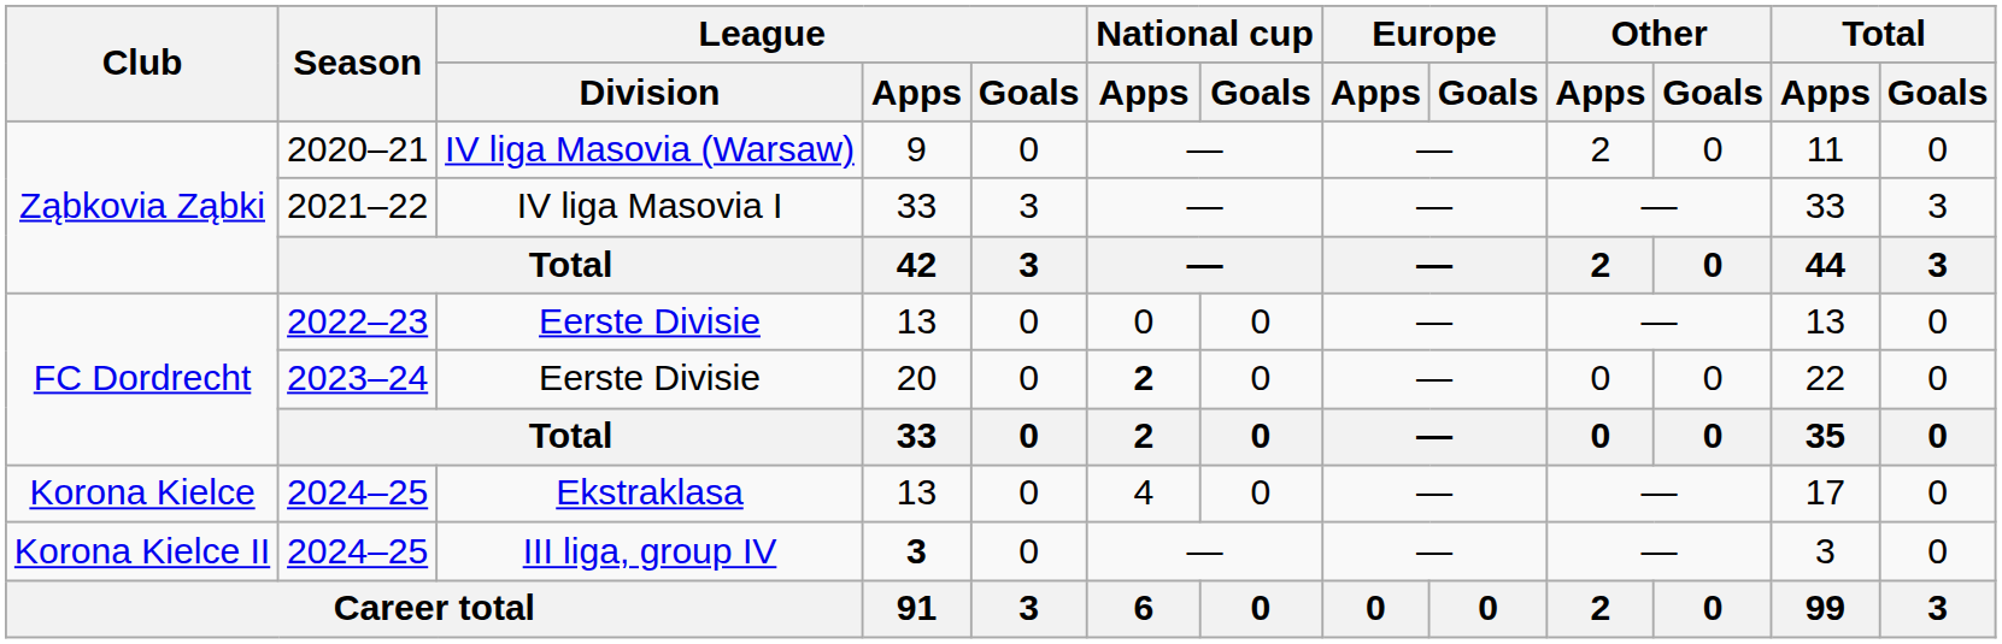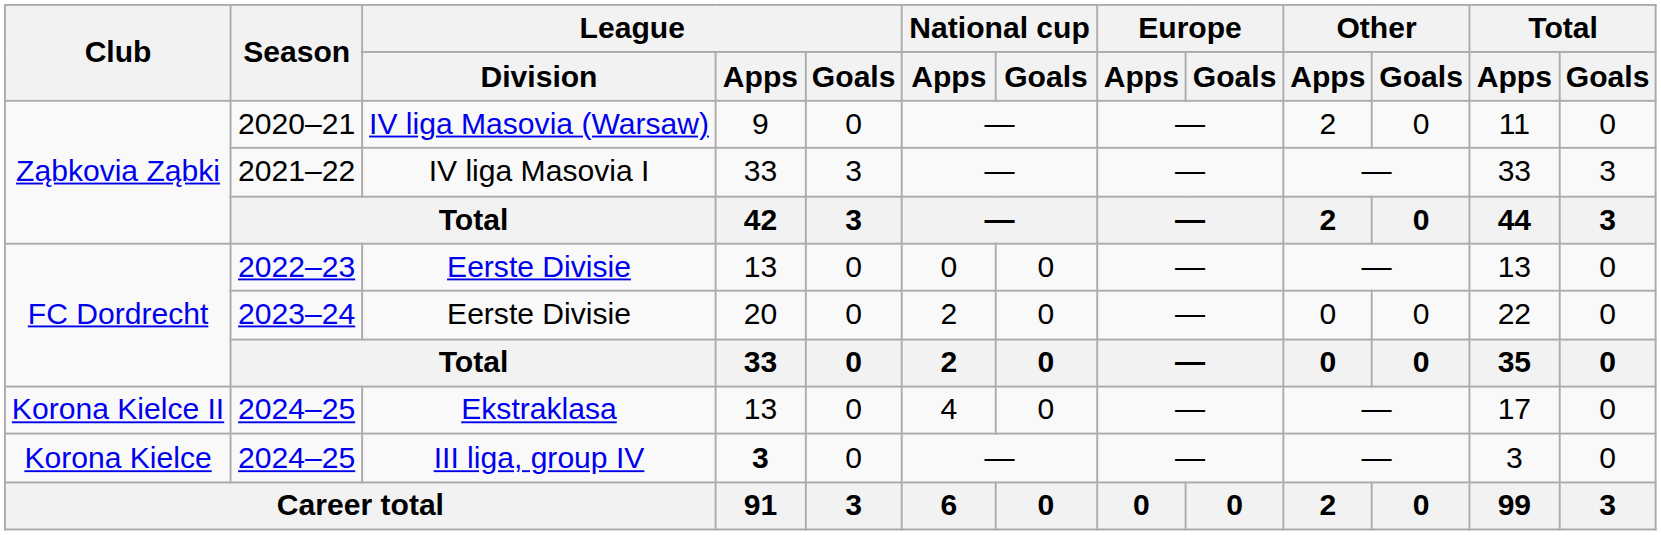 <table class="wikitable" style="text-align: center;">
 <tr>
 <th rowspan="2">Club</th>
 <th rowspan="2">Season</th>
 <th colspan="3">League</th>
 <th colspan="2">National cup</th>
 <th colspan="2">Europe</th>
 <th colspan="2">Other</th>
 <th colspan="2">Total</th>
 </tr>
 <tr>
 <th>Division</th>
 <th>Apps</th>
 <th>Goals</th>
 <th>Apps</th>
 <th>Goals</th>
 <th>Apps</th>
 <th>Goals</th>
 <th>Apps</th>
 <th>Goals</th>
 <th>Apps</th>
 <th>Goals</th>
 </tr>
 <tr>
 <td rowspan="3"><a href='#'>Ząbkovia Ząbki</a></td>
 <td>2020–21</td>
 <td><a href='#'>IV liga Masovia (Warsaw)</a></td>
 <td>9</td>
 <td>0</td>
 <td colspan="2">—</td>
 <td colspan="2">—</td>
 <td>2</td>
 <td>0</td>
 <td>11</td>
 <td>0</td>
 </tr>
 <tr>
 <td>2021–22</td>
 <td>IV liga Masovia I</td>
 <td>33</td>
 <td>3</td>
 <td colspan="2">—</td>
 <td colspan="2">—</td>
 <td colspan="2">—</td>
 <td>33</td>
 <td>3</td>
 </tr>
 <tr>
 <th colspan="2">Total</th>
 <th>42</th>
 <th>3</th>
 <th colspan="2">—</th>
 <th colspan="2">—</th>
 <th>2</th>
 <th>0</th>
 <th>44</th>
 <th>3</th>
 </tr>
 <tr>
 <td rowspan="3"><a href='#'>FC Dordrecht</a></td>
 <td><a href='#'>2022–23</a></td>
 <td><a href='#'>Eerste Divisie</a></td>
 <td>13</td>
 <td>0</td>
 <td>0</td>
 <td>0</td>
 <td colspan="2">—</td>
 <td colspan="2">—</td>
 <td>13</td>
 <td>0</td>
 </tr>
 <tr>
 <td><a href='#'>2023–24</a></td>
 <td>Eerste Divisie</td>
 <td>20</td>
 <td>0</td>
-<td><strong>2</strong></td>
+<td>2</td>
 <td>0</td>
 <td colspan="2">—</td>
 <td>0</td>
 <td>0</td>
 <td>22</td>
 <td>0</td>
 </tr>
 <tr>
 <th colspan="2">Total</th>
 <th>33</th>
 <th>0</th>
 <th>2</th>
 <th>0</th>
 <th colspan="2">—</th>
 <th>0</th>
 <th>0</th>
 <th>35</th>
 <th>0</th>
 </tr>
 <tr>
-<td><a href='#'>Korona Kielce</a></td>
+<td><a href='#'>Korona Kielce II</a></td>
 <td><a href='#'>2024–25</a></td>
 <td><a href='#'>Ekstraklasa</a></td>
 <td>13</td>
 <td>0</td>
 <td>4</td>
 <td>0</td>
 <td colspan="2">—</td>
 <td colspan="2">—</td>
 <td>17</td>
 <td>0</td>
 </tr>
 <tr>
-<td><a href='#'>Korona Kielce II</a></td>
+<td><a href='#'>Korona Kielce</a></td>
 <td><a href='#'>2024–25</a></td>
 <td><a href='#'>III liga, group IV</a></td>
 <td><strong>3</strong></td>
 <td>0</td>
 <td colspan="2">—</td>
 <td colspan="2">—</td>
 <td colspan="2">—</td>
 <td>3</td>
 <td>0</td>
 </tr>
 <tr>
 <th colspan="3">Career total</th>
 <th>91</th>
 <th>3</th>
 <th>6</th>
 <th>0</th>
 <th>0</th>
 <th>0</th>
 <th>2</th>
 <th>0</th>
 <th>99</th>
 <th>3</th>
 </tr>
 </table>
